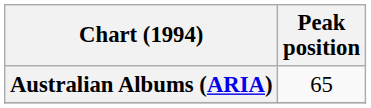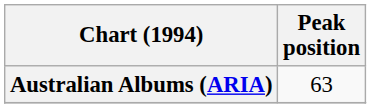 <table class="wikitable sortable plainrowheaders">
 <tr>
 <th>Chart (1994)</th>
 <th>Peak<br>position</th>
 </tr>
 <tr>
 <th scope="row">Australian Albums (<a href='#'>ARIA</a>)</th>
-<td align="center">65</td>
+<td align="center">63</td>
 </tr>
 <tr>
 </tr>
 <tr>
 </tr>
 </table>
